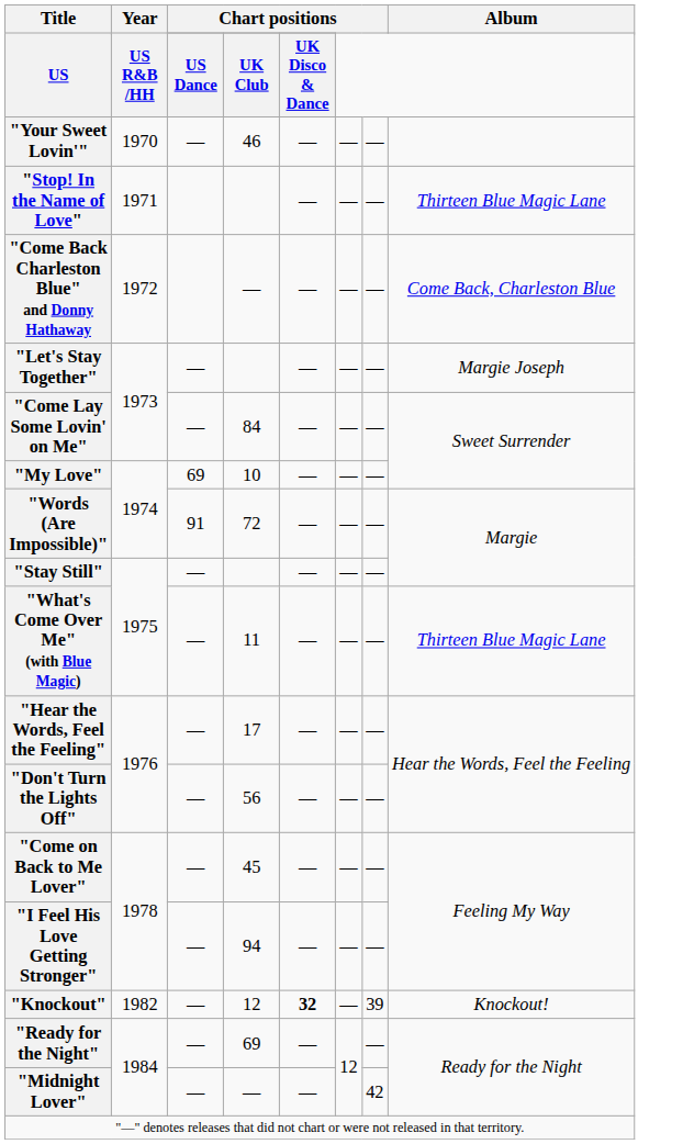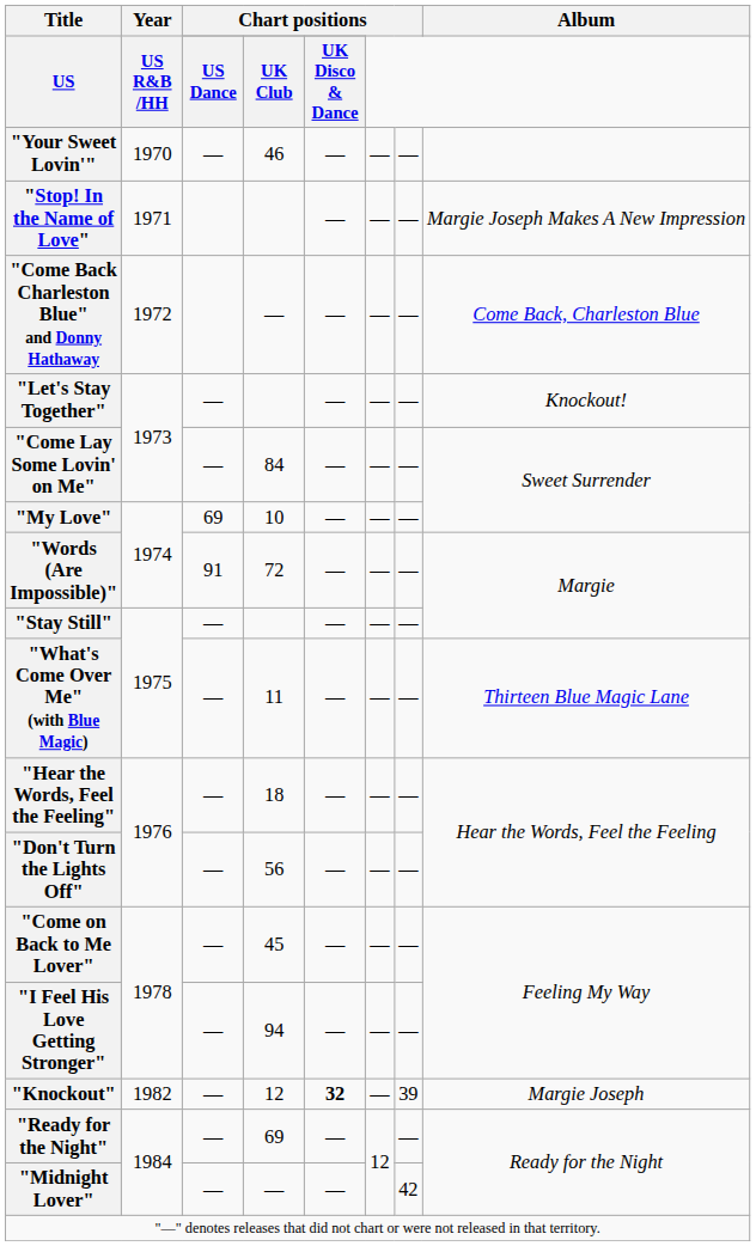 <table class="wikitable plainrowheaders" style="text-align:center;" border="1">
 <tr>
 <th scope="col" rowspan="2">Title</th>
 <th scope="col" rowspan="2">Year</th>
 <th scope="col" colspan="5">Chart positions</th>
 <th rowspan="2">Album</th>
 </tr>
 <tr>
 </tr>
 <tr>
 <th scope="col" style="width:3em;font-size:90%;"><a href='#'>US</a><br></th>
 <th scope="col" style="width:3em;font-size:90%;"><a href='#'>US<br>R&B<br>/HH</a><br></th>
 <th scope="col" style="width:3em;font-size:90%;"><a href='#'>US<br>Dance</a><br></th>
 <th scope="col" style="width:3em;font-size:90%;"><a href='#'>UK<br>Club</a><br></th>
 <th scope="col" style="width:3em;font-size:90%;"><a href='#'>UK<br>Disco & Dance</a><br></th>
 </tr>
 <tr>
 <th scope="row">"Your Sweet Lovin'"</th>
 <td>1970</td>
 <td>—</td>
 <td>46</td>
 <td>—</td>
 <td>—</td>
 <td>—</td>
 <td></td>
 </tr>
 <tr>
 <th scope="row">"<a href='#'>Stop! In the Name of Love</a>"</th>
 <td>1971</td>
 <td></td>
 <td></td>
 <td>—</td>
 <td>—</td>
 <td>—</td>
-<td><em><a href='#'>Thirteen Blue Magic Lane</a></em></td>
+<td><em>Margie Joseph Makes A New Impression</em></td>
 </tr>
 <tr>
 <th scope="row">"Come Back Charleston Blue"<br><small>and <a href='#'>Donny Hathaway</a></small></th>
 <td>1972</td>
 <td></td>
 <td>—</td>
 <td>—</td>
 <td>—</td>
 <td>—</td>
 <td><em><a href='#'>Come Back, Charleston Blue</a></em></td>
 </tr>
 <tr>
 <th scope="row">"Let's Stay Together"</th>
 <td rowspan="2">1973</td>
 <td>—</td>
 <td></td>
 <td>—</td>
 <td>—</td>
 <td>—</td>
-<td><em>Margie Joseph</em></td>
+<td><em>Knockout!</em></td>
 </tr>
 <tr>
 <th scope="row">"Come Lay Some Lovin' on Me"</th>
 <td>—</td>
 <td>84</td>
 <td>—</td>
 <td>—</td>
 <td>—</td>
 <td rowspan="2"><em>Sweet Surrender</em></td>
 </tr>
 <tr>
 <th scope="row">"My Love"</th>
 <td rowspan="2">1974</td>
 <td>69</td>
 <td>10</td>
 <td>—</td>
 <td>—</td>
 <td>—</td>
 </tr>
 <tr>
 <th scope="row">"Words (Are Impossible)"</th>
 <td>91</td>
 <td>72</td>
 <td>—</td>
 <td>—</td>
 <td>—</td>
 <td rowspan="2"><em>Margie</em></td>
 </tr>
 <tr>
 <th scope="row">"Stay Still"</th>
 <td rowspan="2">1975</td>
 <td>—</td>
 <td></td>
 <td>—</td>
 <td>—</td>
 <td>—</td>
 </tr>
 <tr>
 <th scope="row">"What's Come Over Me"<br><small>(with <a href='#'>Blue Magic</a>)</small></th>
 <td>—</td>
 <td>11</td>
 <td>—</td>
 <td>—</td>
 <td>—</td>
 <td><em><a href='#'>Thirteen Blue Magic Lane</a></em></td>
 </tr>
 <tr>
 <th scope="row">"Hear the Words, Feel the Feeling"</th>
 <td rowspan="2">1976</td>
 <td>—</td>
-<td>17</td>
+<td>18</td>
 <td>—</td>
 <td>—</td>
 <td>—</td>
 <td rowspan="2"><em>Hear the Words, Feel the Feeling</em></td>
 </tr>
 <tr>
 <th scope="row">"Don't Turn the Lights Off"</th>
 <td>—</td>
 <td>56</td>
 <td>—</td>
 <td>—</td>
 <td>—</td>
 </tr>
 <tr>
 <th scope="row">"Come on Back to Me Lover"</th>
 <td rowspan="2">1978</td>
 <td>—</td>
 <td>45</td>
 <td>—</td>
 <td>—</td>
 <td>—</td>
 <td rowspan="2"><em>Feeling My Way</em></td>
 </tr>
 <tr>
 <th scope="row">"I Feel His Love Getting Stronger"</th>
 <td>—</td>
 <td>94</td>
 <td>—</td>
 <td>—</td>
 <td>—</td>
 </tr>
 <tr>
 <th scope="row">"Knockout"</th>
 <td>1982</td>
 <td>—</td>
 <td>12</td>
 <td><strong>32</strong></td>
 <td>—</td>
 <td>39</td>
-<td><em>Knockout!</em></td>
+<td><em>Margie Joseph</em></td>
 </tr>
 <tr>
 <th scope="row">"Ready for the Night"</th>
 <td rowspan="2">1984</td>
 <td>—</td>
 <td>69</td>
 <td>—</td>
 <td rowspan="2">12</td>
 <td>—</td>
 <td rowspan="2"><em>Ready for the Night</em></td>
 </tr>
 <tr>
 <th scope="row">"Midnight Lover"</th>
 <td>—</td>
 <td>—</td>
 <td>—</td>
 <td>42</td>
 </tr>
 <tr>
 <td colspan="9" style="text-align:center; font-size:9pt;">"—" denotes releases that did not chart or were not released in that territory.</td>
 </tr>
 </table>
